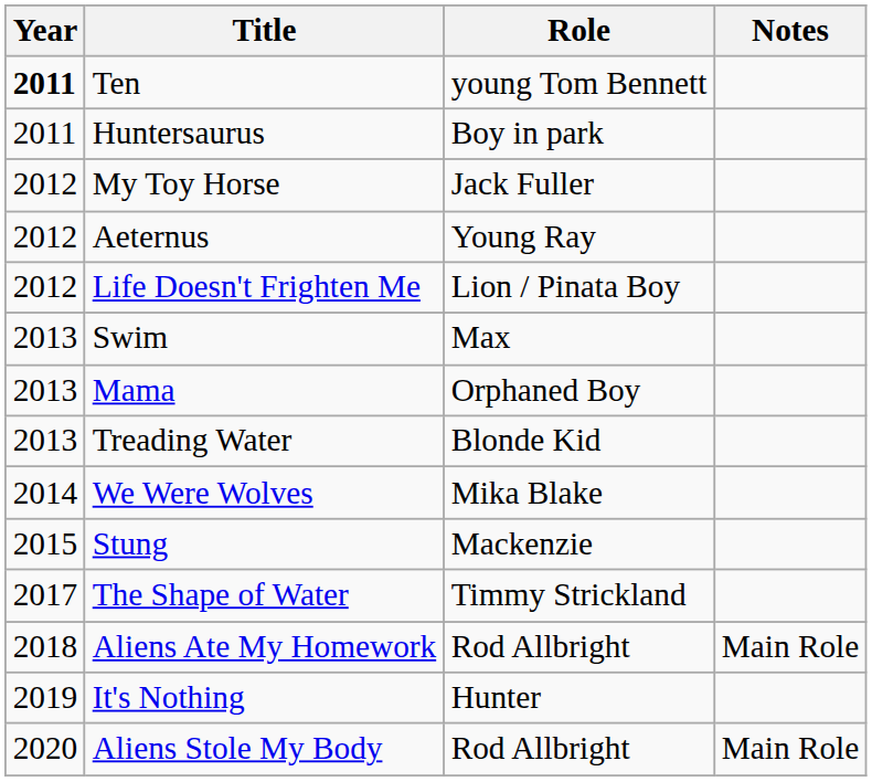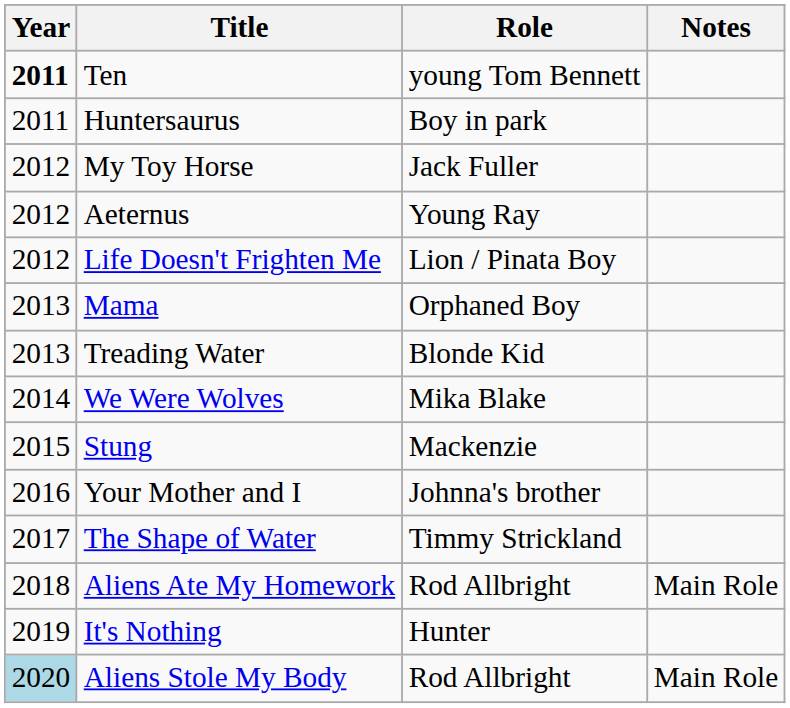 <table class="wikitable sortable">
 <tr>
 <th>Year</th>
 <th>Title</th>
 <th>Role</th>
 <th>Notes</th>
 </tr>
 <tr>
 <td><strong>2011</strong></td>
 <td>Ten</td>
 <td>young Tom Bennett</td>
 <td></td>
 </tr>
 <tr>
 <td>2011</td>
 <td>Huntersaurus</td>
 <td>Boy in park</td>
 <td></td>
 </tr>
 <tr>
 <td>2012</td>
 <td>My Toy Horse</td>
 <td>Jack Fuller</td>
 <td></td>
 </tr>
 <tr>
 <td>2012</td>
 <td>Aeternus</td>
 <td>Young Ray</td>
 <td></td>
 </tr>
 <tr>
 <td>2012</td>
 <td><a href='#'>Life Doesn't Frighten Me</a></td>
 <td>Lion / Pinata Boy</td>
 <td></td>
 </tr>
 <tr>
 <td>2013</td>
-<td>Swim</td>
-<td>Max</td>
-<td></td>
-</tr>
-<tr>
-<td>2013</td>
 <td><a href='#'>Mama</a></td>
 <td>Orphaned Boy</td>
 <td></td>
 </tr>
 <tr>
 <td>2013</td>
 <td>Treading Water</td>
 <td>Blonde Kid</td>
 <td></td>
 </tr>
 <tr>
 <td>2014</td>
 <td><a href='#'>We Were Wolves</a></td>
 <td>Mika Blake</td>
 <td></td>
 </tr>
 <tr>
 <td>2015</td>
 <td><a href='#'>Stung</a></td>
 <td>Mackenzie</td>
 <td></td>
 </tr>
 <tr>
+<td>2016</td>
+<td>Your Mother and I</td>
+<td>Johnna's brother</td>
+<td></td>
+</tr>
+<tr>
 <td>2017</td>
 <td><a href='#'>The Shape of Water</a></td>
 <td>Timmy Strickland</td>
 <td></td>
 </tr>
 <tr>
 <td>2018</td>
 <td><a href='#'>Aliens Ate My Homework</a></td>
 <td>Rod Allbright</td>
 <td>Main Role</td>
 </tr>
 <tr>
 <td>2019</td>
 <td><a href='#'>It's Nothing</a></td>
 <td>Hunter</td>
 <td></td>
 </tr>
 <tr>
-<td>2020</td>
+<td style="background: lightblue;">2020</td>
 <td><a href='#'>Aliens Stole My Body</a></td>
 <td>Rod Allbright</td>
 <td>Main Role</td>
 </tr>
 </table>
